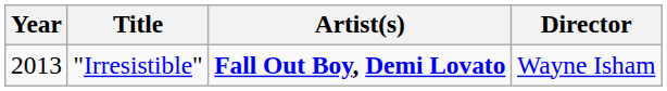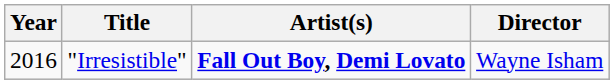 <table class="wikitable">
 <tr>
 <th>Year</th>
 <th>Title</th>
 <th>Artist(s)</th>
 <th>Director</th>
 </tr>
 <tr>
-<td>2013</td>
+<td>2016</td>
 <td>"<a href='#'>Irresistible</a>"</td>
 <td><strong><a href='#'>Fall Out Boy</a>, <a href='#'>Demi Lovato</a></strong></td>
 <td><a href='#'>Wayne Isham</a></td>
 </tr>
 </table>
